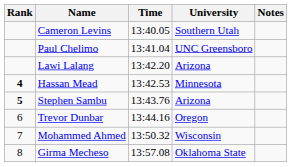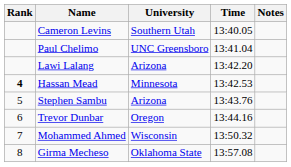 <table class="wikitable sortable" style="text-align:center">
 <tr>
 <th>Rank</th>
 <th>Name</th>
+<th>University</th>
 <th>Time</th>
-<th>University</th>
 <th>Notes</th>
 </tr>
 <tr>
 <td></td>
 <td align=left><a href='#'>Cameron Levins</a> </td>
+<td align=left><a href='#'>Southern Utah</a></td>
 <td>13:40.05</td>
-<td align=left><a href='#'>Southern Utah</a></td>
 <td></td>
 </tr>
 <tr>
 <td></td>
 <td align=left><a href='#'>Paul Chelimo</a></td>
+<td align=left><a href='#'>UNC Greensboro</a></td>
 <td>13:41.04</td>
-<td align=left><a href='#'>UNC Greensboro</a></td>
 <td></td>
 </tr>
 <tr>
 <td></td>
 <td align=left><a href='#'>Lawi Lalang</a> </td>
+<td align=left><a href='#'>Arizona</a></td>
 <td>13:42.20</td>
-<td align=left><a href='#'>Arizona</a></td>
 <td></td>
 </tr>
 <tr>
 <td><strong>4</strong></td>
 <td align=left><a href='#'>Hassan Mead</a></td>
+<td align=left><a href='#'>Minnesota</a></td>
 <td>13:42.53</td>
-<td align=left><a href='#'>Minnesota</a></td>
 <td></td>
 </tr>
 <tr>
-<td><strong>5</strong></td>
+<td>5</td>
 <td align=left><a href='#'>Stephen Sambu</a> </td>
+<td align=left><a href='#'>Arizona</a></td>
 <td>13:43.76</td>
-<td align=left><a href='#'>Arizona</a></td>
 <td></td>
 </tr>
 <tr>
 <td>6</td>
 <td align=left><a href='#'>Trevor Dunbar</a></td>
+<td align=left><a href='#'>Oregon</a></td>
 <td>13:44.16</td>
-<td align=left><a href='#'>Oregon</a></td>
 <td></td>
 </tr>
 <tr>
 <td>7</td>
 <td align=left><a href='#'>Mohammed Ahmed</a> </td>
+<td align=left><a href='#'>Wisconsin</a></td>
 <td>13:50.32</td>
-<td align=left><a href='#'>Wisconsin</a></td>
 <td></td>
 </tr>
 <tr>
 <td>8</td>
 <td align=left><a href='#'>Girma Mecheso</a></td>
+<td align=left><a href='#'>Oklahoma State</a></td>
 <td>13:57.08</td>
-<td align=left><a href='#'>Oklahoma State</a></td>
 <td></td>
 </tr>
 </table>
